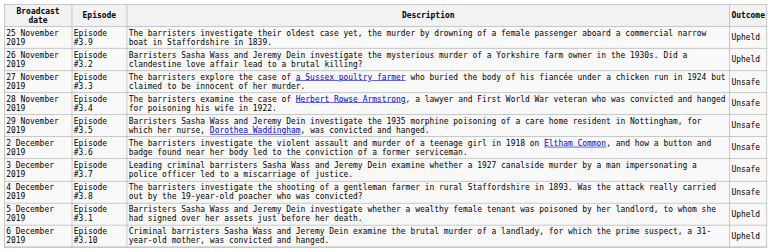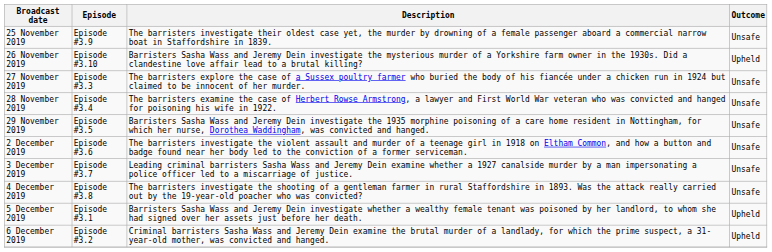 <table class="wikitable">
 <tr>
 <th>Broadcast date</th>
 <th>Episode</th>
 <th>Description</th>
 <th>Outcome</th>
 </tr>
 <tr>
 <td>25 November 2019</td>
 <td>Episode #3.9</td>
 <td>The barristers investigate their oldest case yet, the murder by drowning of a female passenger aboard a commercial narrow boat in Staffordshire in 1839.</td>
-<td>Upheld</td>
+<td>Unsafe</td>
 </tr>
 <tr>
 <td>26 November 2019</td>
-<td>Episode #3.2</td>
+<td>Episode #3.10</td>
 <td>Barristers Sasha Wass and Jeremy Dein investigate the mysterious murder of a Yorkshire farm owner in the 1930s. Did a clandestine love affair lead to a brutal killing?</td>
 <td>Upheld</td>
 </tr>
 <tr>
 <td>27 November 2019</td>
 <td>Episode #3.3</td>
 <td>The barristers explore the case of <a href='#'>a Sussex poultry farmer</a> who buried the body of his fiancée under a chicken run in 1924 but claimed to be innocent of her murder.</td>
 <td>Unsafe</td>
 </tr>
 <tr>
 <td>28 November 2019</td>
 <td>Episode #3.4</td>
 <td>The barristers examine the case of <a href='#'>Herbert Rowse Armstrong</a>, a lawyer and First World War veteran who was convicted and hanged for poisoning his wife in 1922.</td>
 <td>Unsafe</td>
 </tr>
 <tr>
 <td>29 November 2019</td>
 <td>Episode #3.5</td>
 <td>Barristers Sasha Wass and Jeremy Dein investigate the 1935 morphine poisoning of a care home resident in Nottingham, for which her nurse, <a href='#'>Dorothea Waddingham</a>, was convicted and hanged.</td>
 <td>Unsafe</td>
 </tr>
 <tr>
 <td>2 December 2019</td>
 <td>Episode #3.6</td>
 <td>The barristers investigate the violent assault and murder of a teenage girl in 1918 on <a href='#'>Eltham Common</a>, and how a button and badge found near her body led to the conviction of a former serviceman.</td>
 <td>Unsafe</td>
 </tr>
 <tr>
 <td>3 December 2019</td>
 <td>Episode #3.7</td>
 <td>Leading criminal barristers Sasha Wass and Jeremy Dein examine whether a 1927 canalside murder by a man impersonating a police officer led to a miscarriage of justice.</td>
 <td>Unsafe</td>
 </tr>
 <tr>
 <td>4 December 2019</td>
 <td>Episode #3.8</td>
 <td>The barristers investigate the shooting of a gentleman farmer in rural Staffordshire in 1893. Was the attack really carried out by the 19-year-old poacher who was convicted?</td>
 <td>Unsafe</td>
 </tr>
 <tr>
 <td>5 December 2019</td>
 <td>Episode #3.1</td>
 <td>Barristers Sasha Wass and Jeremy Dein investigate whether a wealthy female tenant was poisoned by her landlord, to whom she had signed over her assets just before her death.</td>
 <td>Upheld</td>
 </tr>
 <tr>
 <td>6 December 2019</td>
-<td>Episode #3.10</td>
+<td>Episode #3.2</td>
 <td>Criminal barristers Sasha Wass and Jeremy Dein examine the brutal murder of a landlady, for which the prime suspect, a 31-year-old mother, was convicted and hanged.</td>
 <td>Upheld</td>
 </tr>
 <tr>
 </tr>
 </table>
